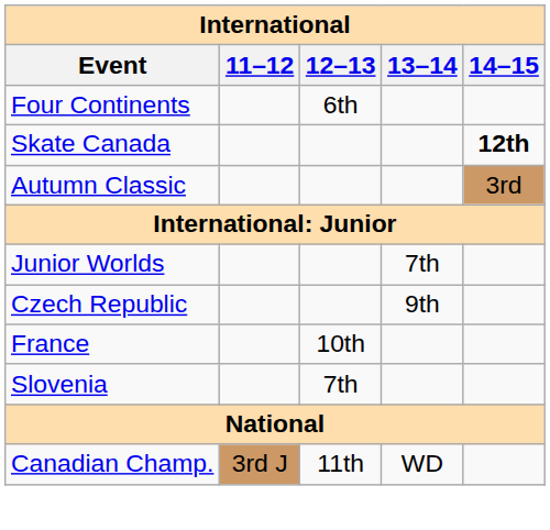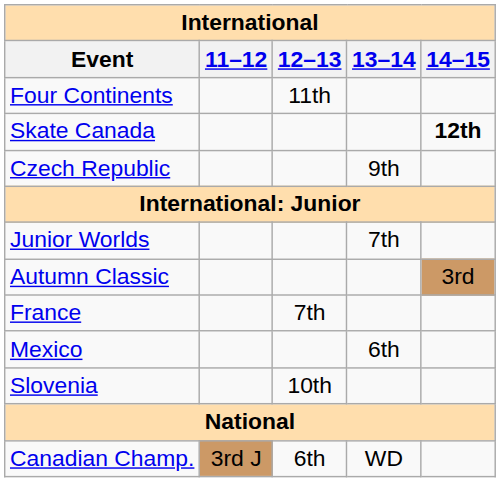 <table class="wikitable" style="text-align:center">
 <tr>
 <th style="background-color: #ffdead; " colspan=5 align=center>International</th>
 </tr>
 <tr>
 <th>Event</th>
 <th><a href='#'>11–12</a></th>
 <th><a href='#'>12–13</a></th>
 <th><a href='#'>13–14</a></th>
 <th><a href='#'>14–15</a></th>
 </tr>
 <tr>
 <td align=left><a href='#'>Four Continents</a></td>
 <td></td>
-<td>6th</td>
+<td>11th</td>
 <td></td>
 <td></td>
 </tr>
 <tr>
 <td align=left> <a href='#'>Skate Canada</a></td>
 <td></td>
 <td></td>
 <td></td>
 <td><strong>12th</strong></td>
 </tr>
 <tr>
-<td align=left> <a href='#'>Autumn Classic</a></td>
+<td align=left> <a href='#'>Czech Republic</a></td>
 <td></td>
 <td></td>
+<td>9th</td>
 <td></td>
-<td bgcolor=cc9966>3rd</td>
 </tr>
 <tr>
 <th style="background-color: #ffdead; " colspan=5 align=center>International: Junior</th>
 </tr>
 <tr>
 <td align=left><a href='#'>Junior Worlds</a></td>
 <td></td>
 <td></td>
 <td>7th</td>
 <td></td>
 </tr>
 <tr>
-<td align=left> <a href='#'>Czech Republic</a></td>
+<td align=left> <a href='#'>Autumn Classic</a></td>
 <td></td>
 <td></td>
-<td>9th</td>
 <td></td>
+<td bgcolor=cc9966>3rd</td>
 </tr>
 <tr>
 <td align=left> <a href='#'>France</a></td>
 <td></td>
-<td>10th</td>
+<td>7th</td>
 <td></td>
+<td></td>
+</tr>
+<tr>
+<td align=left> <a href='#'>Mexico</a></td>
+<td></td>
+<td></td>
+<td>6th</td>
 <td></td>
 </tr>
 <tr>
 <td align=left> <a href='#'>Slovenia</a></td>
 <td></td>
-<td>7th</td>
+<td>10th</td>
 <td></td>
 <td></td>
 </tr>
 <tr>
 <th style="background-color: #ffdead; " colspan=5 align=center>National</th>
 </tr>
 <tr>
 <td align=left><a href='#'>Canadian Champ.</a></td>
 <td bgcolor=cc9966>3rd J</td>
-<td>11th</td>
+<td>6th</td>
 <td>WD</td>
 <td></td>
 </tr>
 </table>
